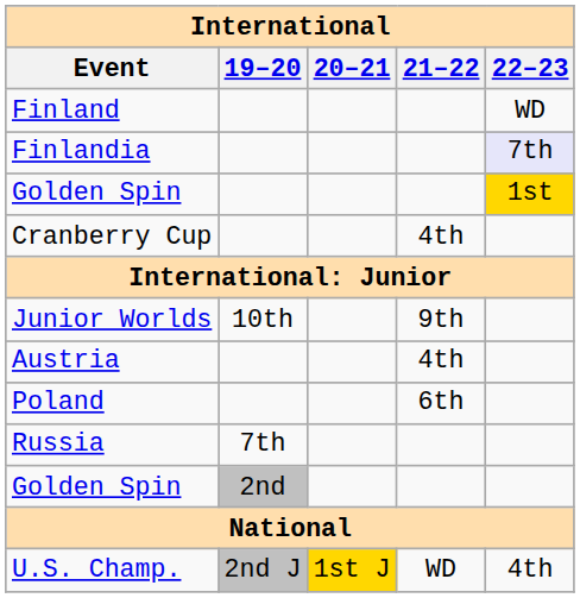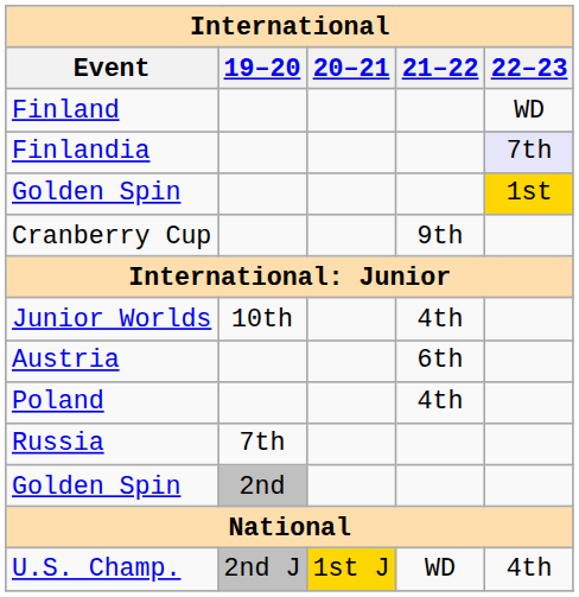 <table class="wikitable" style="text-align:center">
 <tr>
 <th colspan="5" style="background-color: #ffdead; " align="center">International</th>
 </tr>
 <tr>
 <th>Event</th>
 <th><a href='#'>19–20</a></th>
 <th><a href='#'>20–21</a></th>
 <th><a href='#'>21–22</a></th>
 <th><a href='#'>22–23</a></th>
 </tr>
 <tr>
 <td align=left> <a href='#'>Finland</a></td>
 <td></td>
 <td></td>
 <td></td>
 <td>WD</td>
 </tr>
 <tr>
 <td align="left"> <a href='#'>Finlandia</a></td>
 <td></td>
 <td></td>
 <td></td>
 <td style="background: lavender;">7th</td>
 </tr>
 <tr>
 <td align="left"> <a href='#'>Golden Spin</a></td>
 <td></td>
 <td></td>
 <td></td>
 <td bgcolor="gold">1st</td>
 </tr>
 <tr>
 <td align="left">Cranberry Cup</td>
 <td></td>
 <td></td>
-<td>4th</td>
+<td>9th</td>
 <td></td>
 </tr>
 <tr>
 <th colspan="5" style="background-color: #ffdead; " align="center">International: Junior</th>
 </tr>
 <tr>
 <td align="left"><a href='#'>Junior Worlds</a></td>
 <td>10th</td>
 <td></td>
-<td>9th</td>
+<td>4th</td>
 <td></td>
 </tr>
 <tr>
 <td align="left"> <a href='#'>Austria</a></td>
 <td></td>
 <td></td>
-<td>4th</td>
+<td>6th</td>
 <td></td>
 </tr>
 <tr>
 <td align="left"> <a href='#'>Poland</a></td>
 <td></td>
 <td></td>
-<td>6th</td>
+<td>4th</td>
 <td></td>
 </tr>
 <tr>
 <td align="left"> <a href='#'>Russia</a></td>
 <td>7th</td>
 <td></td>
 <td></td>
 <td></td>
 </tr>
 <tr>
 <td align="left"><a href='#'>Golden Spin</a></td>
 <td bgcolor="silver">2nd</td>
 <td></td>
 <td></td>
 <td></td>
 </tr>
 <tr>
 <th colspan="5" style="background-color: #ffdead; " align="center">National</th>
 </tr>
 <tr>
 <td align="left"><a href='#'>U.S. Champ.</a></td>
 <td bgcolor="silver">2nd J</td>
 <td bgcolor="gold">1st J</td>
 <td>WD</td>
 <td>4th</td>
 </tr>
 </table>
